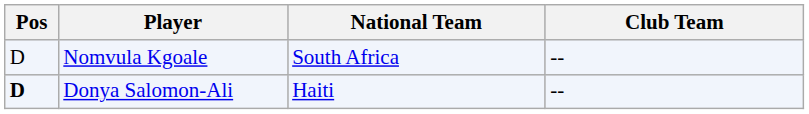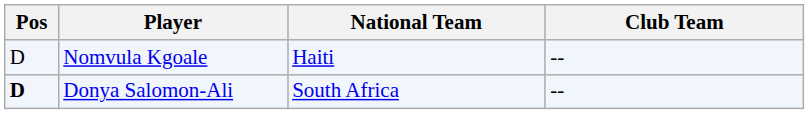 <table class="wikitable" style="font-size:90%">
 <tr>
 <th scope="col" width="30">Pos</th>
 <th scope="col" width="150">Player</th>
 <th scope="col" width="170">National Team</th>
 <th scope="col" width="170">Club Team</th>
 </tr>
 <tr>
 <td style="background: #f1f5fc"="2">D</td>
 <td style="background: #f1f5fc"><a href='#'>Nomvula Kgoale</a></td>
-<td style="background: #f1f5fc"><a href='#'>South Africa</a></td>
+<td style="background: #f1f5fc"><a href='#'>Haiti</a></td>
 <td style="background: #f1f5fc">--</td>
 </tr>
 <tr>
 <td style="background: #f1f5fc"><strong>D</strong></td>
 <td style="background: #f1f5fc"><a href='#'>Donya Salomon-Ali</a></td>
-<td style="background: #f1f5fc"><a href='#'>Haiti</a></td>
+<td style="background: #f1f5fc"><a href='#'>South Africa</a></td>
 <td style="background: #f1f5fc">--</td>
 </tr>
 </table>
